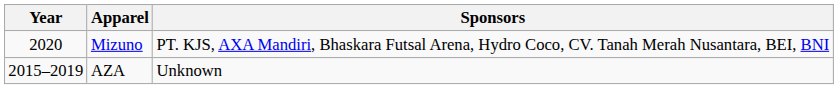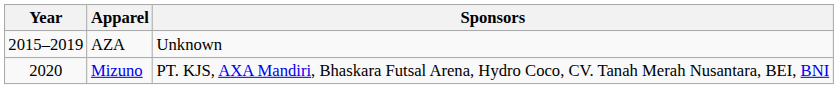 <table class="wikitable" style="text-align:center">
 <tr>
 <th>Year</th>
 <th>Apparel</th>
 <th>Sponsors</th>
 </tr>
 <tr>
+<td>2015–2019</td>
+<td align="left">AZA</td>
+<td align="left">Unknown</td>
+</tr>
+<tr>
 <td>2020</td>
 <td align="left"><a href='#'>Mizuno</a></td>
 <td align="left">PT. KJS, <a href='#'>AXA Mandiri</a>, Bhaskara Futsal Arena, Hydro Coco, CV. Tanah Merah Nusantara, BEI, <a href='#'>BNI</a></td>
 </tr>
-<tr>
-<td>2015–2019</td>
-<td align="left">AZA</td>
-<td align="left">Unknown</td>
-</tr>
 </table>
